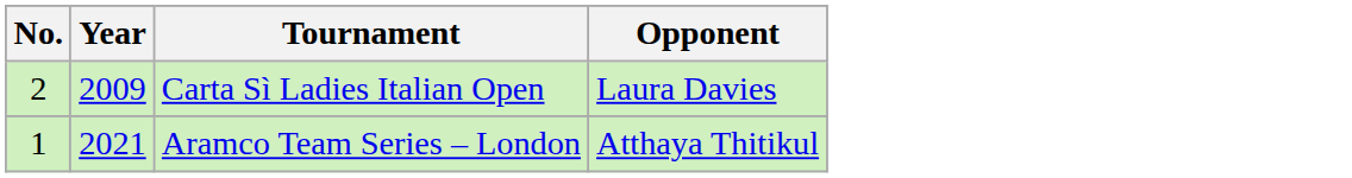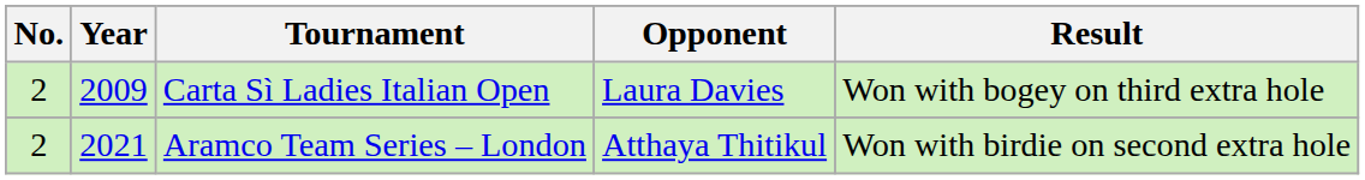 <table class="wikitable" style="font-size:95%;">
 <tr>
 <th>No.</th>
 <th>Year</th>
 <th>Tournament</th>
 <th>Opponent</th>
+<th>Result</th>
 </tr>
 <tr style="background:#D0F0C0;">
 <td align=center>2</td>
 <td><a href='#'>2009</a></td>
 <td><a href='#'>Carta Sì Ladies Italian Open</a></td>
 <td> <a href='#'>Laura Davies</a></td>
+<td>Won with bogey on third extra hole</td>
 </tr>
 <tr style="background:#D0F0C0;">
-<td align=center>1</td>
+<td align=center>2</td>
 <td><a href='#'>2021</a></td>
 <td><a href='#'>Aramco Team Series – London</a></td>
 <td> <a href='#'>Atthaya Thitikul</a></td>
+<td>Won with birdie on second extra hole</td>
 </tr>
 </table>
